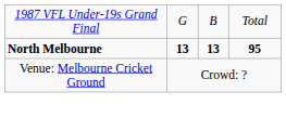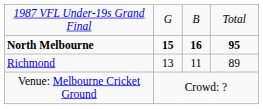 <table class="wikitable" style="text-align:center; width:40%">
 <tr>
 <td width=200><em><a href='#'>1987 VFL Under-19s Grand Final</a></em></td>
 <td><em>G</em></td>
 <td><em>B</em></td>
 <td><em>Total</em></td>
 </tr>
 <tr>
 <td style="text-align:left"><strong>North Melbourne</strong></td>
-<td><strong>13</strong></td>
-<td><strong>13</strong></td>
+<td><strong>15</strong></td>
+<td><strong>16</strong></td>
 <td><strong>95</strong></td>
+</tr>
+<tr>
+<td style="text-align:left"><a href='#'>Richmond</a></td>
+<td>13</td>
+<td>11</td>
+<td>89</td>
 </tr>
 <tr>
 <td>Venue: <a href='#'>Melbourne Cricket Ground</a></td>
 <td colspan=3>Crowd: ?</td>
 </tr>
 </table>
